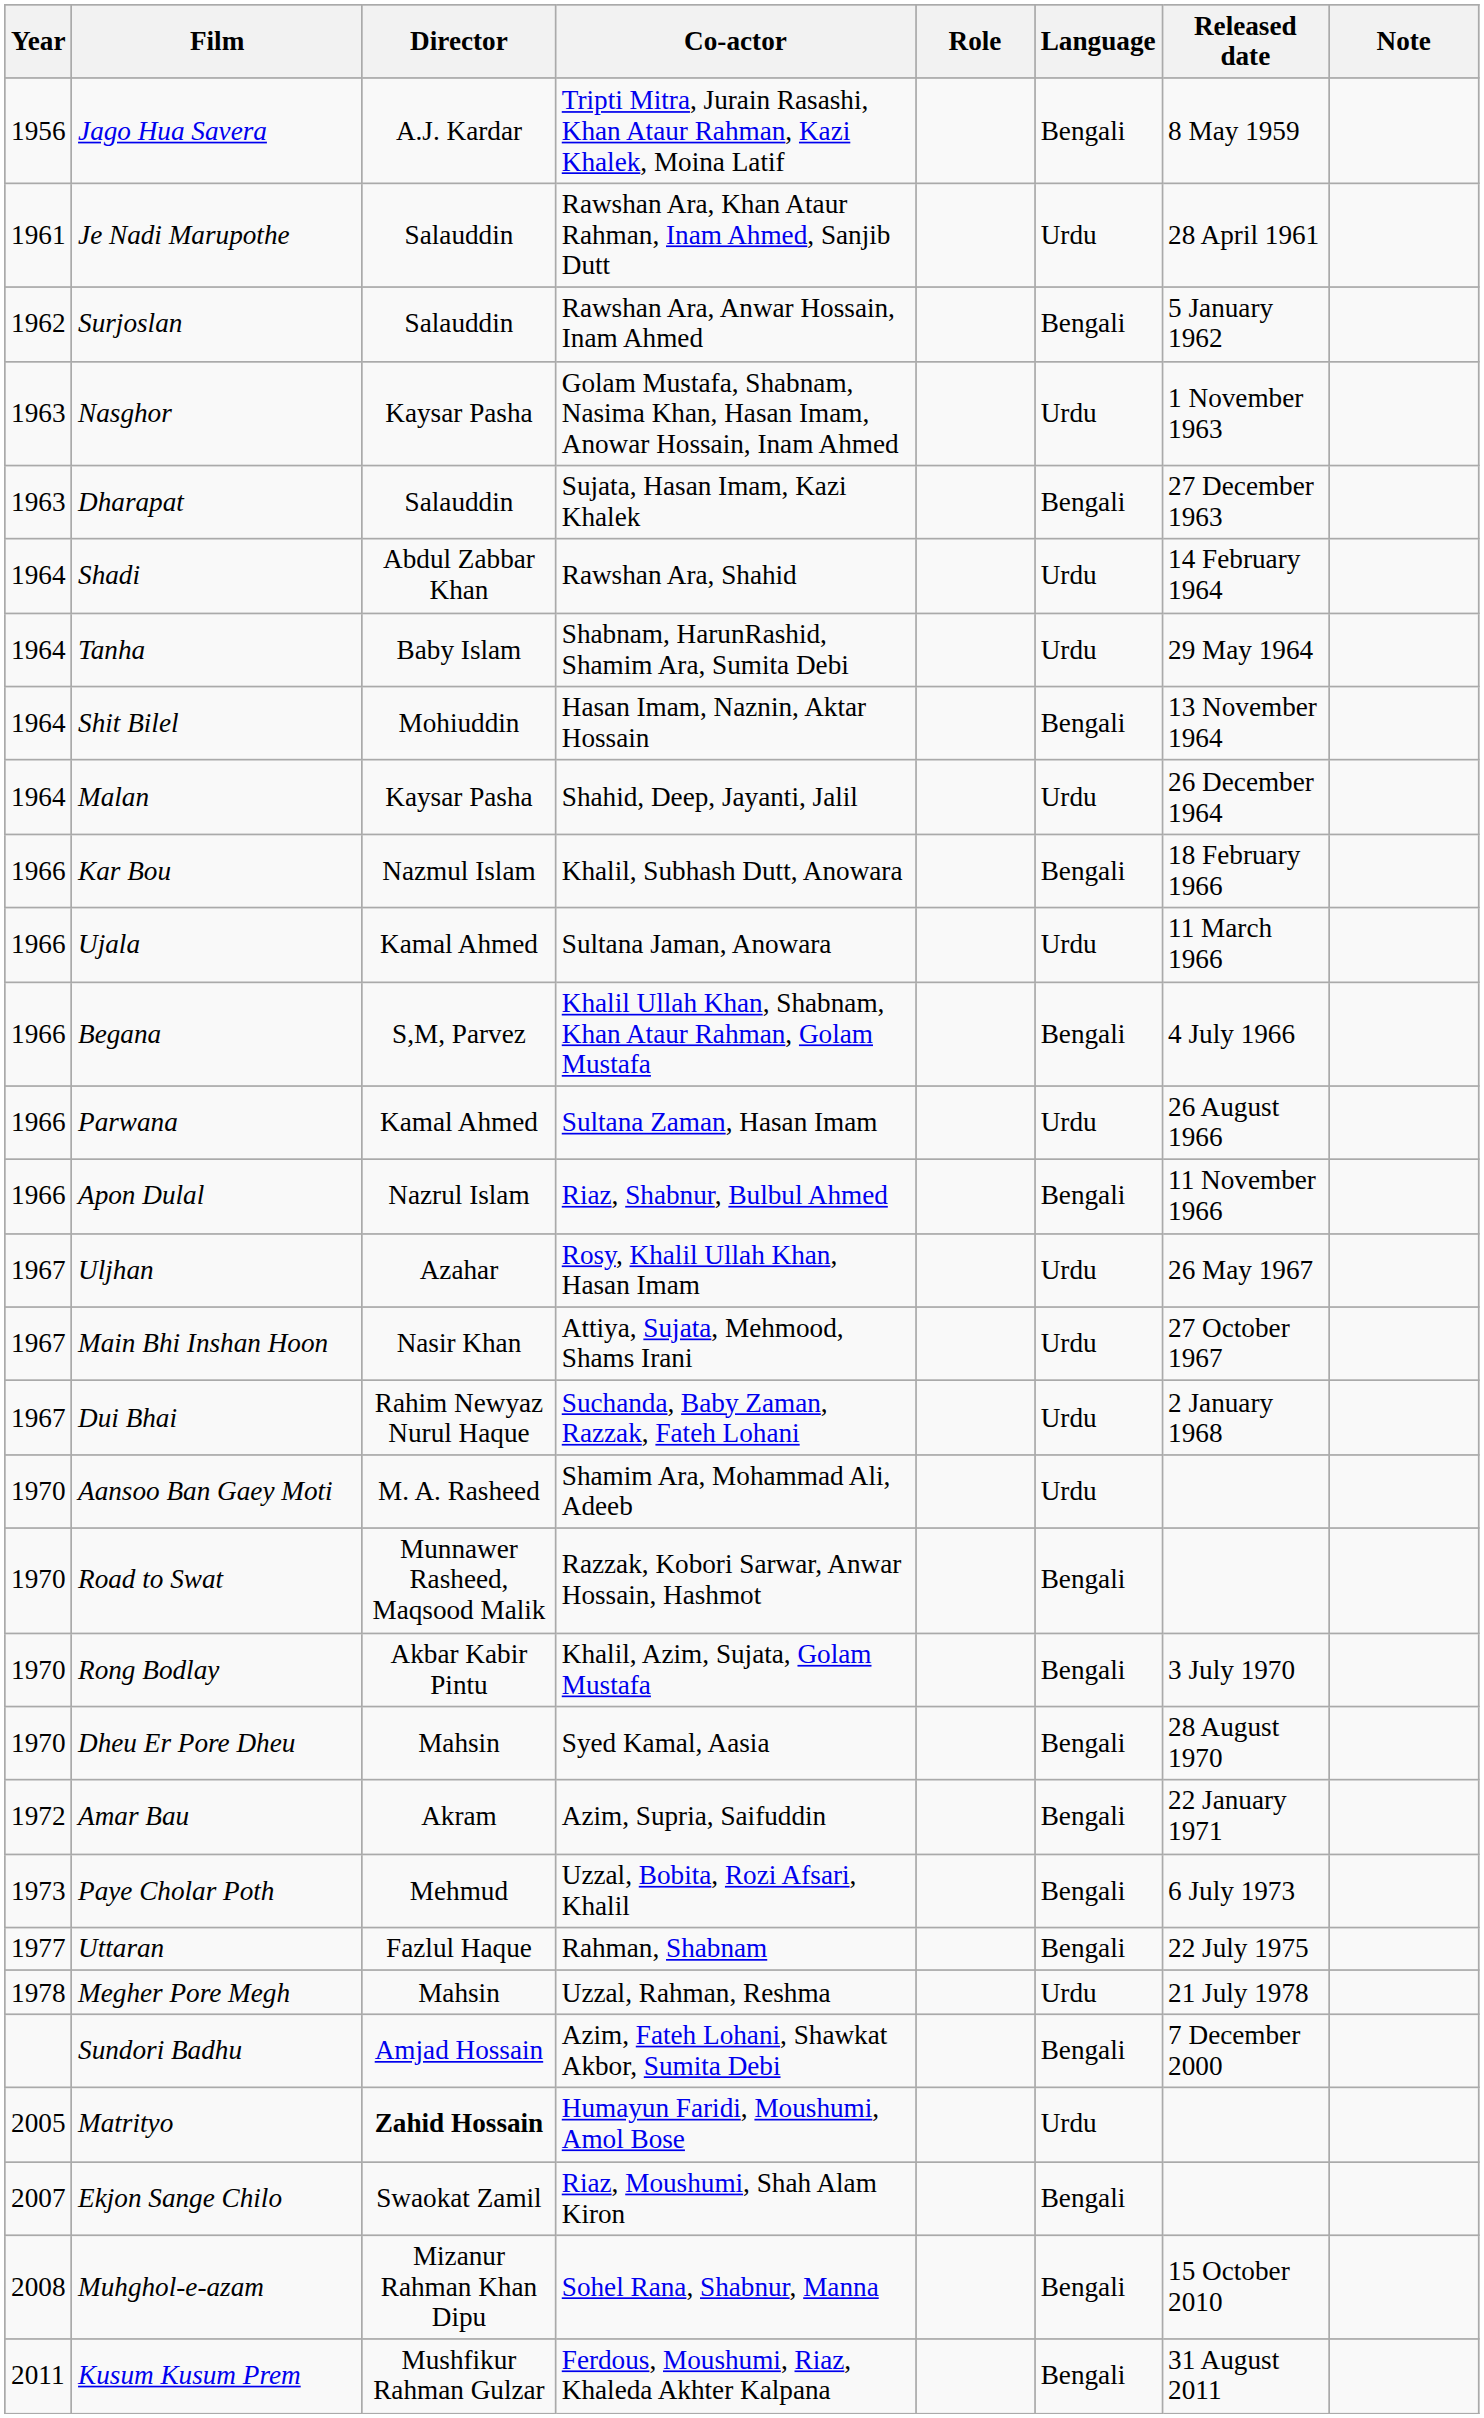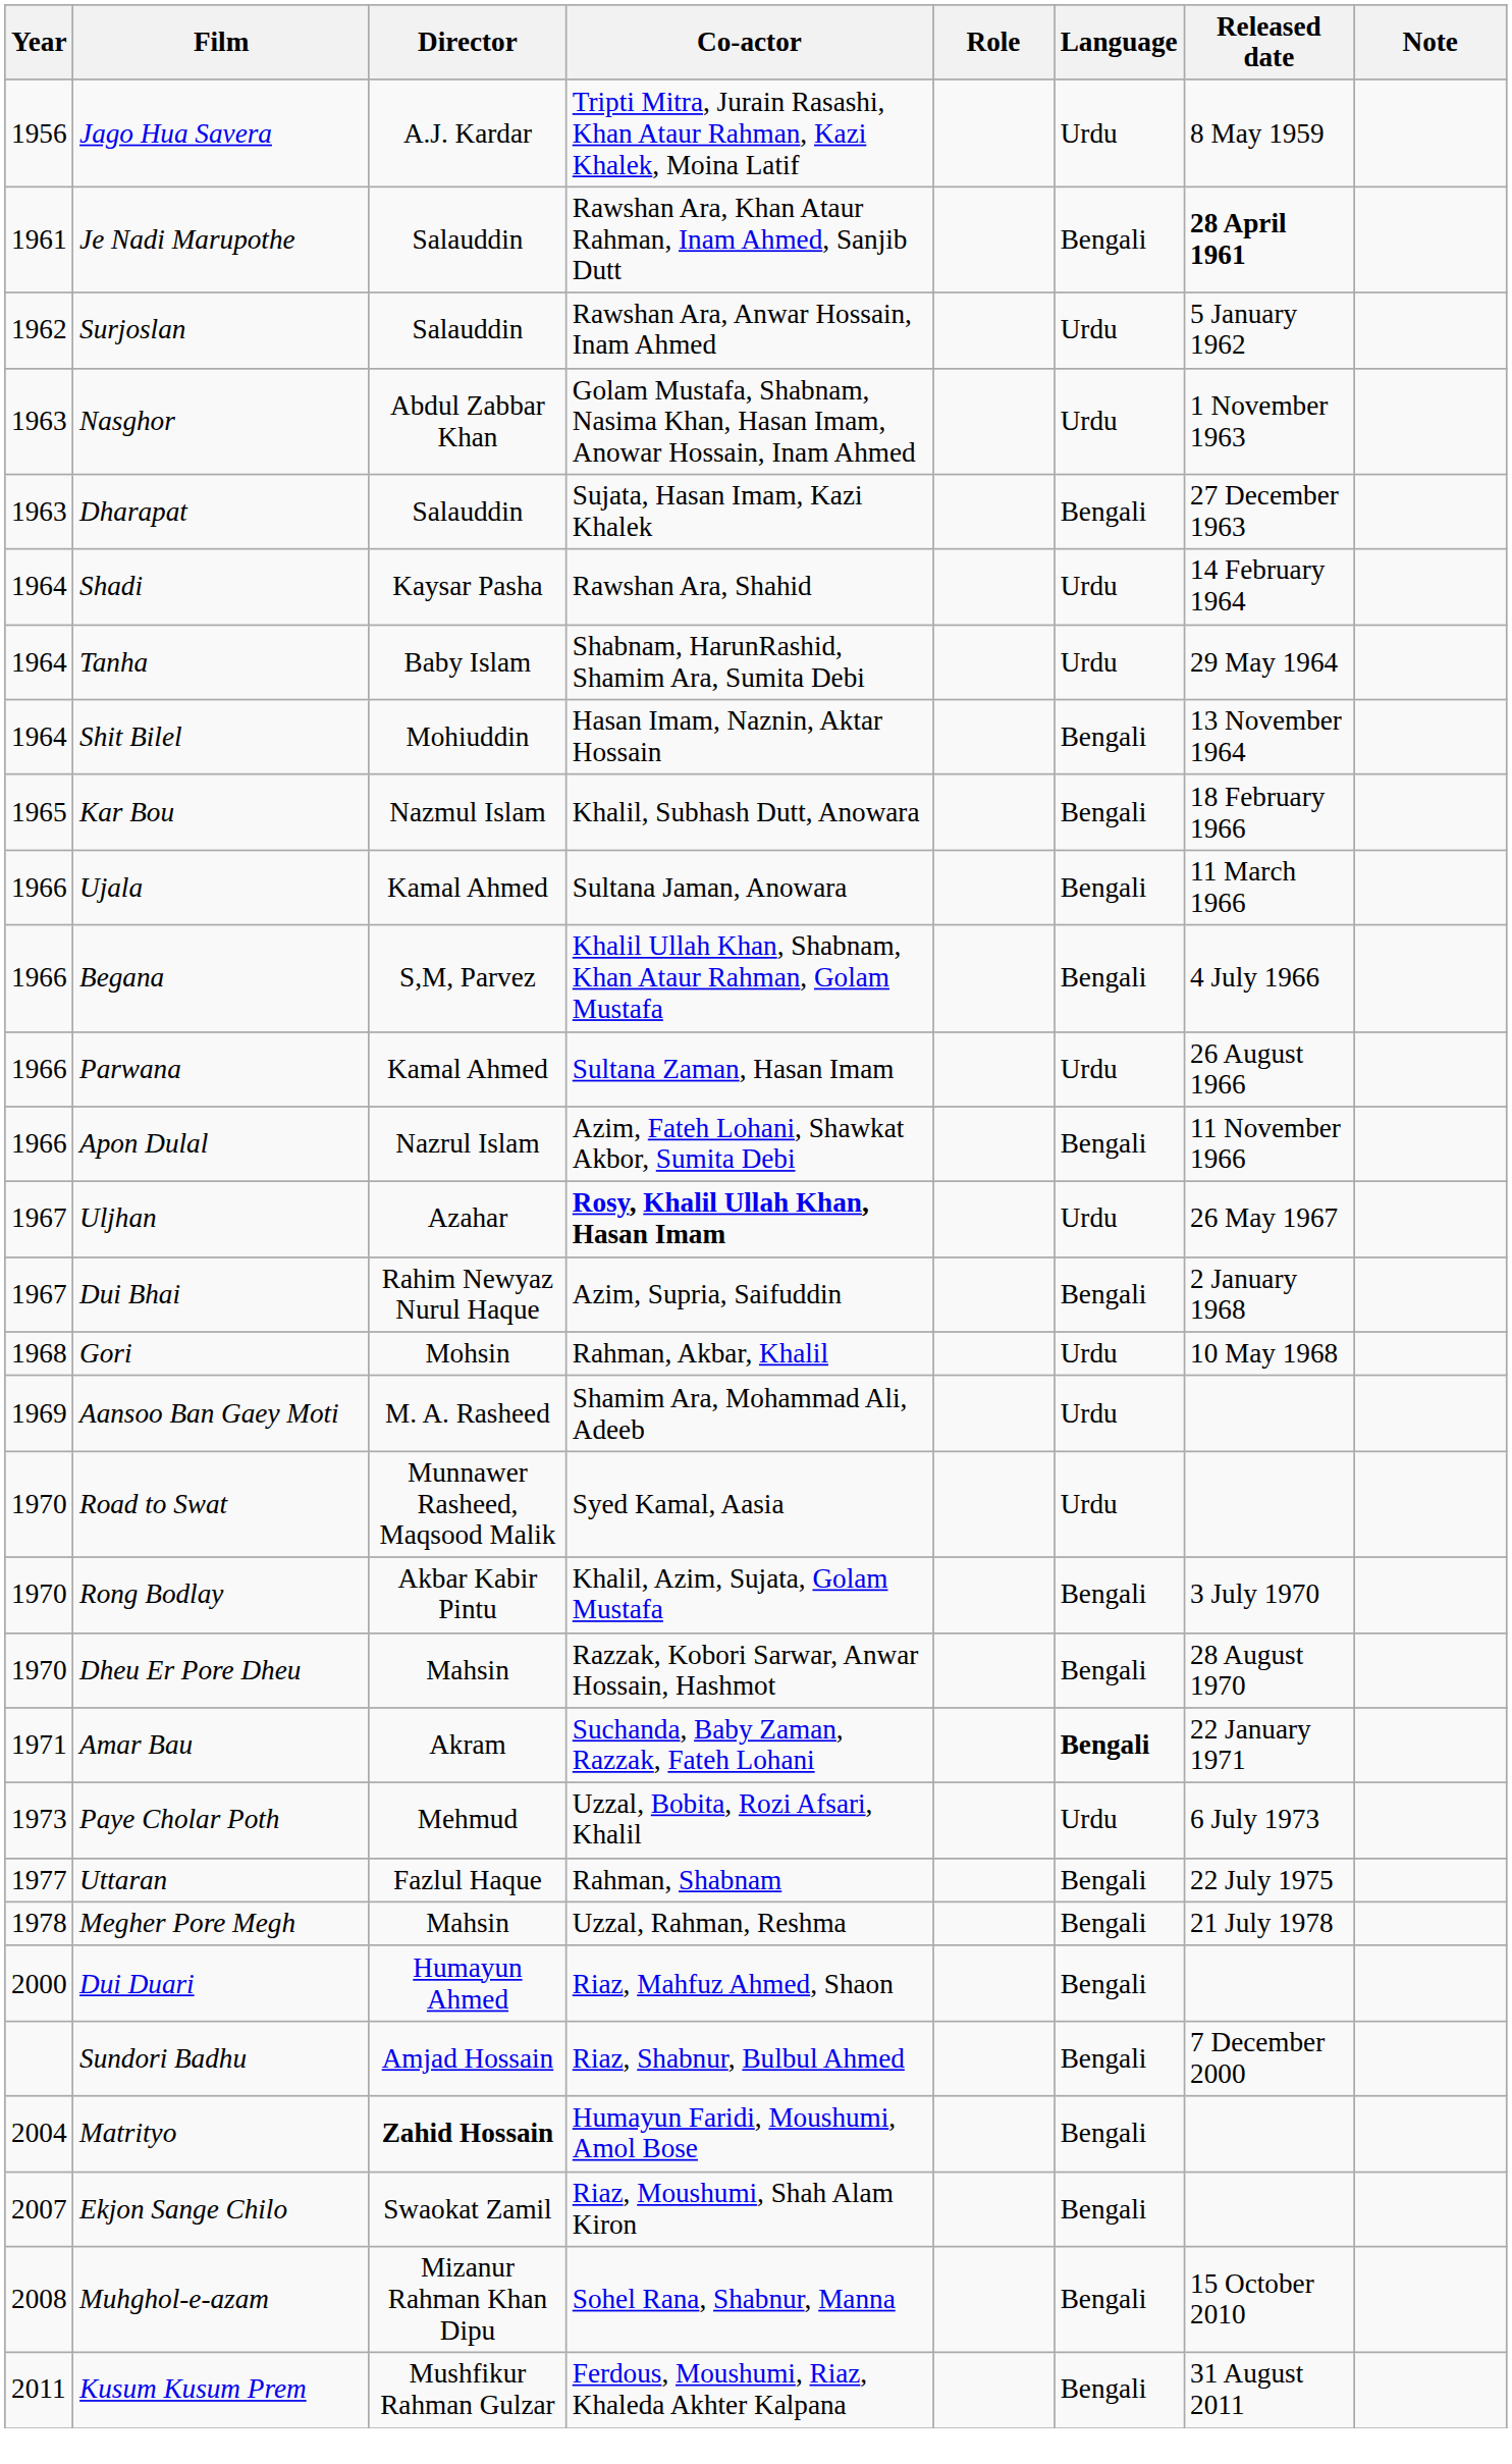 <table class="wikitable sortable">
 <tr>
 <th style="width: 25px;">Year</th>
 <th style="width: 200px;">Film</th>
 <th style="width: 120px;">Director</th>
 <th style="width: 250px;">Co-actor</th>
 <th style="width: 75px;">Role</th>
 <th style="width: 50px;">Language</th>
 <th style="width: 100px;">Released date</th>
 <th style="width: 100px;">Note</th>
 </tr>
 <tr>
 <td>1956</td>
 <td><em><a href='#'>Jago Hua Savera</a></em></td>
 <td align="center">A.J. Kardar</td>
 <td><a href='#'>Tripti Mitra</a>, Jurain Rasashi, <a href='#'>Khan Ataur Rahman</a>, <a href='#'>Kazi Khalek</a>, Moina Latif</td>
 <td></td>
-<td>Bengali</td>
+<td>Urdu</td>
 <td>8 May 1959</td>
 <td></td>
 </tr>
 <tr>
 <td>1961</td>
 <td><em>Je Nadi Marupothe</em></td>
 <td align="center">Salauddin</td>
 <td>Rawshan Ara, Khan Ataur Rahman, <a href='#'>Inam Ahmed</a>, Sanjib Dutt</td>
 <td></td>
-<td>Urdu</td>
-<td>28 April 1961</td>
+<td>Bengali</td>
+<td><strong>28 April 1961</strong></td>
 <td></td>
 </tr>
 <tr>
 <td>1962</td>
 <td><em>Surjoslan</em></td>
 <td align="center">Salauddin</td>
 <td>Rawshan Ara, Anwar Hossain, Inam Ahmed</td>
 <td></td>
-<td>Bengali</td>
+<td>Urdu</td>
 <td>5 January 1962</td>
 <td></td>
 </tr>
 <tr>
 <td>1963</td>
 <td><em>Nasghor</em></td>
-<td align="center">Kaysar Pasha</td>
+<td align="center">Abdul Zabbar Khan</td>
 <td>Golam Mustafa, Shabnam, Nasima Khan, Hasan Imam, Anowar Hossain, Inam Ahmed</td>
 <td></td>
 <td>Urdu</td>
 <td>1 November 1963</td>
 <td></td>
 </tr>
 <tr>
 <td>1963</td>
 <td><em>Dharapat</em></td>
 <td align="center">Salauddin</td>
 <td>Sujata, Hasan Imam, Kazi Khalek</td>
 <td></td>
 <td>Bengali</td>
 <td>27 December 1963</td>
 <td></td>
 </tr>
 <tr>
 <td>1964</td>
 <td><em>Shadi</em></td>
-<td align="center">Abdul Zabbar Khan</td>
+<td align="center">Kaysar Pasha</td>
 <td>Rawshan Ara, Shahid</td>
 <td></td>
 <td>Urdu</td>
 <td>14 February 1964</td>
 <td></td>
 </tr>
 <tr>
 <td>1964</td>
 <td><em>Tanha</em></td>
 <td align="center">Baby Islam</td>
 <td>Shabnam, HarunRashid, Shamim Ara, Sumita Debi</td>
 <td></td>
 <td>Urdu</td>
 <td>29 May 1964</td>
 <td></td>
 </tr>
 <tr>
 <td>1964</td>
 <td><em>Shit Bilel</em></td>
 <td align="center">Mohiuddin</td>
 <td>Hasan Imam, Naznin, Aktar Hossain</td>
 <td></td>
 <td>Bengali</td>
 <td>13 November 1964</td>
 <td></td>
 </tr>
 <tr>
-<td>1964</td>
-<td><em>Malan</em></td>
-<td align="center">Kaysar Pasha</td>
-<td>Shahid, Deep, Jayanti, Jalil</td>
-<td></td>
-<td>Urdu</td>
-<td>26 December 1964</td>
-<td></td>
-</tr>
-<tr>
-<td>1966</td>
+<td>1965</td>
 <td><em>Kar Bou</em></td>
 <td align="center">Nazmul Islam</td>
 <td>Khalil, Subhash Dutt, Anowara</td>
 <td></td>
 <td>Bengali</td>
 <td>18 February 1966</td>
 <td></td>
 </tr>
 <tr>
 <td>1966</td>
 <td><em>Ujala</em></td>
 <td align="center">Kamal Ahmed</td>
 <td>Sultana Jaman, Anowara</td>
 <td></td>
-<td>Urdu</td>
+<td>Bengali</td>
 <td>11 March 1966</td>
 <td></td>
 </tr>
 <tr>
 <td>1966</td>
 <td><em>Begana</em></td>
 <td align="center">S,M, Parvez</td>
 <td><a href='#'>Khalil Ullah Khan</a>, Shabnam, <a href='#'>Khan Ataur Rahman</a>, <a href='#'>Golam Mustafa</a></td>
 <td></td>
 <td>Bengali</td>
 <td>4 July 1966</td>
 <td></td>
 </tr>
 <tr>
 <td>1966</td>
 <td><em>Parwana</em></td>
 <td align="center">Kamal Ahmed</td>
 <td><a href='#'>Sultana Zaman</a>, Hasan Imam</td>
 <td></td>
 <td>Urdu</td>
 <td>26 August 1966</td>
 <td></td>
 </tr>
 <tr>
 <td>1966</td>
 <td><em>Apon Dulal</em></td>
 <td align="center">Nazrul Islam</td>
-<td><a href='#'>Riaz</a>, <a href='#'>Shabnur</a>, <a href='#'>Bulbul Ahmed</a></td>
+<td>Azim, <a href='#'>Fateh Lohani</a>, Shawkat Akbor, <a href='#'>Sumita Debi</a></td>
 <td></td>
 <td>Bengali</td>
 <td>11 November 1966</td>
 <td></td>
 </tr>
 <tr>
 <td>1967</td>
 <td><em>Uljhan</em></td>
 <td align="center">Azahar</td>
-<td><a href='#'>Rosy</a>, <a href='#'>Khalil Ullah Khan</a>, Hasan Imam</td>
+<td><strong><a href='#'>Rosy</a>, <a href='#'>Khalil Ullah Khan</a>, Hasan Imam</strong></td>
 <td></td>
 <td>Urdu</td>
 <td>26 May 1967</td>
 <td></td>
 </tr>
 <tr>
 <td>1967</td>
-<td><em>Main Bhi Inshan Hoon</em></td>
-<td align="center">Nasir Khan</td>
-<td>Attiya, <a href='#'>Sujata</a>, Mehmood, Shams Irani</td>
-<td></td>
-<td>Urdu</td>
-<td>27 October 1967</td>
-<td></td>
-</tr>
-<tr>
-<td>1967</td>
 <td><em>Dui Bhai</em></td>
 <td align="center">Rahim Newyaz <br> Nurul Haque</td>
-<td><a href='#'>Suchanda</a>, <a href='#'>Baby Zaman</a>, <a href='#'>Razzak</a>, <a href='#'>Fateh Lohani</a></td>
+<td>Azim, Supria, Saifuddin</td>
 <td></td>
-<td>Urdu</td>
+<td>Bengali</td>
 <td>2 January 1968</td>
 <td></td>
 </tr>
 <tr>
-<td>1970</td>
+<td>1968</td>
+<td><em>Gori</em></td>
+<td align="center">Mohsin</td>
+<td>Rahman, Akbar, <a href='#'>Khalil</a></td>
+<td></td>
+<td>Urdu</td>
+<td>10 May 1968</td>
+<td></td>
+</tr>
+<tr>
+<td>1969</td>
 <td><em>Aansoo Ban Gaey Moti</em></td>
 <td align="center">M. A. Rasheed</td>
 <td>Shamim Ara, Mohammad Ali, Adeeb</td>
 <td></td>
 <td>Urdu</td>
 <td></td>
 <td></td>
 </tr>
 <tr>
 <td>1970</td>
 <td><em>Road to Swat</em></td>
 <td align="center">Munnawer Rasheed,<br>Maqsood Malik</td>
-<td>Razzak, Kobori Sarwar, Anwar Hossain, Hashmot</td>
+<td>Syed Kamal, Aasia</td>
 <td></td>
-<td>Bengali</td>
+<td>Urdu</td>
 <td></td>
 <td></td>
 </tr>
 <tr>
 <td>1970</td>
 <td><em>Rong Bodlay</em></td>
 <td align="center">Akbar Kabir Pintu</td>
 <td>Khalil, Azim, Sujata, <a href='#'>Golam Mustafa</a></td>
 <td></td>
 <td>Bengali</td>
 <td>3 July 1970</td>
 <td></td>
 </tr>
 <tr>
 <td>1970</td>
 <td><em>Dheu Er Pore Dheu</em></td>
 <td align="center">Mahsin</td>
-<td>Syed Kamal, Aasia</td>
+<td>Razzak, Kobori Sarwar, Anwar Hossain, Hashmot</td>
 <td></td>
 <td>Bengali</td>
 <td>28 August 1970</td>
 <td></td>
 </tr>
 <tr>
-<td>1972</td>
+<td>1971</td>
 <td><em>Amar Bau</em></td>
 <td align="center">Akram</td>
-<td>Azim, Supria, Saifuddin</td>
+<td><a href='#'>Suchanda</a>, <a href='#'>Baby Zaman</a>, <a href='#'>Razzak</a>, <a href='#'>Fateh Lohani</a></td>
 <td></td>
-<td>Bengali</td>
+<td><strong>Bengali</strong></td>
 <td>22 January 1971</td>
 <td></td>
 </tr>
 <tr>
 <td>1973</td>
 <td><em>Paye Cholar Poth</em></td>
 <td align="center">Mehmud</td>
 <td>Uzzal, <a href='#'>Bobita</a>, <a href='#'>Rozi Afsari</a>, Khalil</td>
 <td></td>
-<td>Bengali</td>
+<td>Urdu</td>
 <td>6 July 1973</td>
 <td></td>
 </tr>
 <tr>
 <td>1977</td>
 <td><em>Uttaran</em></td>
 <td align="center">Fazlul Haque</td>
 <td>Rahman, <a href='#'>Shabnam</a></td>
 <td></td>
 <td>Bengali</td>
 <td>22 July 1975</td>
 <td></td>
 </tr>
 <tr>
 <td>1978</td>
 <td><em>Megher Pore Megh</em></td>
 <td align="center">Mahsin</td>
 <td>Uzzal, Rahman, Reshma</td>
 <td></td>
-<td>Urdu</td>
+<td>Bengali</td>
 <td>21 July 1978</td>
+<td></td>
+</tr>
+<tr>
+<td>2000</td>
+<td><em><a href='#'>Dui Duari</a></em></td>
+<td align="center"><a href='#'>Humayun Ahmed</a></td>
+<td><a href='#'>Riaz</a>, <a href='#'>Mahfuz Ahmed</a>, Shaon</td>
+<td></td>
+<td>Bengali</td>
+<td></td>
 <td></td>
 </tr>
 <tr>
 <td></td>
 <td><em>Sundori Badhu</em></td>
 <td align="center"><a href='#'>Amjad Hossain</a></td>
-<td>Azim, <a href='#'>Fateh Lohani</a>, Shawkat Akbor, <a href='#'>Sumita Debi</a></td>
+<td><a href='#'>Riaz</a>, <a href='#'>Shabnur</a>, <a href='#'>Bulbul Ahmed</a></td>
 <td></td>
 <td>Bengali</td>
 <td>7 December 2000</td>
 <td></td>
 </tr>
 <tr>
-<td>2005</td>
+<td>2004</td>
 <td><em>Matrityo</em></td>
 <td align="center"><strong>Zahid Hossain</strong></td>
 <td><a href='#'>Humayun Faridi</a>, <a href='#'>Moushumi</a>, <a href='#'>Amol Bose</a></td>
 <td></td>
-<td>Urdu</td>
+<td>Bengali</td>
 <td></td>
 <td></td>
 </tr>
 <tr>
 <td>2007</td>
 <td><em>Ekjon Sange Chilo</em></td>
 <td align="center">Swaokat Zamil</td>
 <td><a href='#'>Riaz</a>, <a href='#'>Moushumi</a>, Shah Alam Kiron</td>
 <td></td>
 <td>Bengali</td>
 <td></td>
 <td></td>
 </tr>
 <tr>
 <td>2008</td>
 <td><em>Muhghol-e-azam</em></td>
 <td align="center">Mizanur Rahman Khan Dipu</td>
 <td><a href='#'>Sohel Rana</a>, <a href='#'>Shabnur</a>, <a href='#'>Manna</a></td>
 <td></td>
 <td>Bengali</td>
 <td>15 October 2010</td>
 <td></td>
 </tr>
 <tr>
 <td>2011</td>
 <td><em><a href='#'>Kusum Kusum Prem</a></em></td>
 <td align="center">Mushfikur Rahman Gulzar</td>
 <td><a href='#'>Ferdous</a>, <a href='#'>Moushumi</a>, <a href='#'>Riaz</a>, Khaleda Akhter Kalpana</td>
 <td></td>
 <td>Bengali</td>
 <td>31 August 2011</td>
 <td></td>
 </tr>
 </table>
